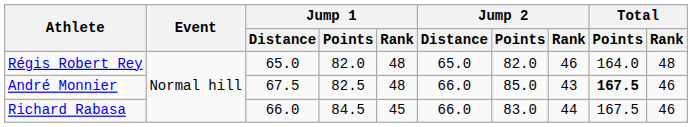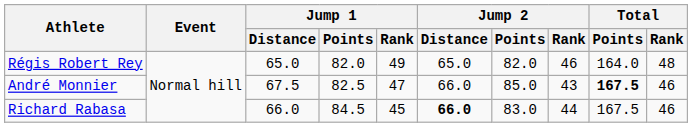 <table class="wikitable" style="font-size:90%">
 <tr>
 <th rowspan="2">Athlete</th>
 <th rowspan="2">Event</th>
 <th colspan="3">Jump 1</th>
 <th colspan="3">Jump 2</th>
 <th colspan="2">Total</th>
 </tr>
 <tr>
 <th>Distance</th>
 <th>Points</th>
 <th>Rank</th>
 <th>Distance</th>
 <th>Points</th>
 <th>Rank</th>
 <th>Points</th>
 <th>Rank</th>
 </tr>
 <tr>
 <td><a href='#'>Régis Robert Rey</a></td>
 <td rowspan="3">Normal hill</td>
 <td align="center">65.0</td>
 <td align="center">82.0</td>
-<td align="center">48</td>
+<td align="center">49</td>
 <td align="center">65.0</td>
 <td align="center">82.0</td>
 <td align="center">46</td>
 <td align="center">164.0</td>
 <td align="center">48</td>
 </tr>
 <tr>
 <td><a href='#'>André Monnier</a></td>
 <td align="center">67.5</td>
 <td align="center">82.5</td>
-<td align="center">48</td>
+<td align="center">47</td>
 <td align="center">66.0</td>
 <td align="center">85.0</td>
 <td align="center">43</td>
 <td align="center"><strong>167.5</strong></td>
 <td align="center">46</td>
 </tr>
 <tr>
 <td><a href='#'>Richard Rabasa</a></td>
 <td align="center">66.0</td>
 <td align="center">84.5</td>
 <td align="center">45</td>
-<td align="center">66.0</td>
+<td align="center"><strong>66.0</strong></td>
 <td align="center">83.0</td>
 <td align="center">44</td>
 <td align="center">167.5</td>
 <td align="center">46</td>
 </tr>
 </table>
